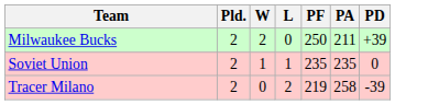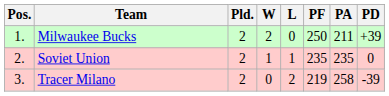 <table class="wikitable" style="text-align:center">
 <tr>
+<th width=15>Pos.</th>
 <th width=220>Team</th>
 <th width=20>Pld.</th>
 <th width=20>W</th>
 <th width=20>L</th>
 <th width=20>PF</th>
 <th width=20>PA</th>
 <th width=20>PD</th>
 </tr>
 <tr style="background: #ccffcc;">
+<td>1.</td>
 <td align=left> <a href='#'>Milwaukee Bucks</a></td>
 <td>2</td>
 <td>2</td>
 <td>0</td>
 <td>250</td>
 <td>211</td>
 <td>+39</td>
 </tr>
 <tr style="background: #ffcccc;">
+<td>2.</td>
 <td align=left> <a href='#'>Soviet Union</a></td>
 <td>2</td>
 <td>1</td>
 <td>1</td>
 <td>235</td>
 <td>235</td>
 <td>0</td>
 </tr>
 <tr style="background: #ffcccc;">
+<td>3.</td>
 <td align=left> <a href='#'>Tracer Milano</a></td>
 <td>2</td>
 <td>0</td>
 <td>2</td>
 <td>219</td>
 <td>258</td>
 <td>-39</td>
 </tr>
 </table>
